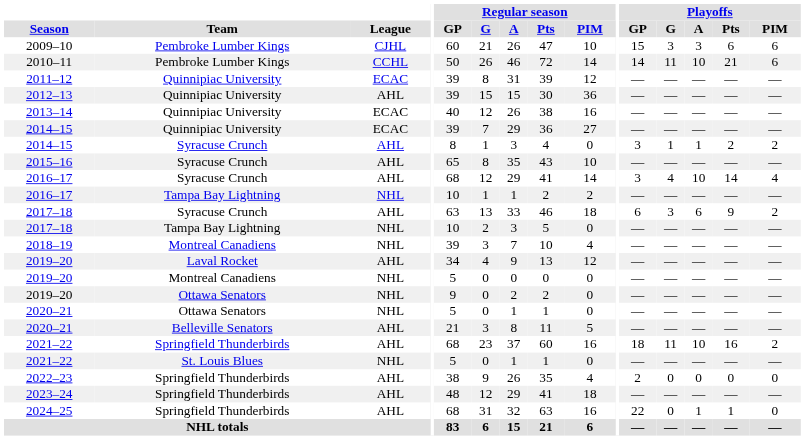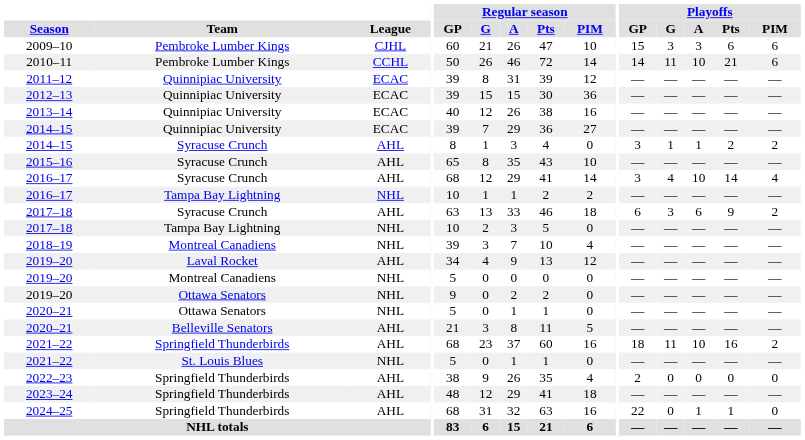 <table border="0" cellpadding="1" cellspacing="0" style="text-align:center; width:60em">
 <tr style="background:#e0e0e0;">
 <th colspan="3" style="background:#fff;"></th>
 <th rowspan="99" style="background:#fff;"></th>
 <th colspan="5"><a href='#'>Regular season</a></th>
 <th rowspan="99" style="background:#fff;"></th>
 <th colspan="5"><a href='#'>Playoffs</a></th>
 </tr>
 <tr style="background:#e0e0e0;">
 <th><a href='#'>Season</a></th>
 <th>Team</th>
 <th>League</th>
 <th>GP</th>
 <th><a href='#'>G</a></th>
 <th><a href='#'>A</a></th>
 <th><a href='#'>Pts</a></th>
 <th><a href='#'>PIM</a></th>
 <th>GP</th>
 <th>G</th>
 <th>A</th>
 <th>Pts</th>
 <th>PIM</th>
 </tr>
 <tr style="text-align:center;">
 <td>2009–10</td>
 <td><a href='#'>Pembroke Lumber Kings</a></td>
 <td><a href='#'>CJHL</a></td>
 <td>60</td>
 <td>21</td>
 <td>26</td>
 <td>47</td>
 <td>10</td>
 <td>15</td>
 <td>3</td>
 <td>3</td>
 <td>6</td>
 <td>6</td>
 </tr>
 <tr style="text-align:center; background:#f0f0f0;">
 <td>2010–11</td>
 <td>Pembroke Lumber Kings</td>
 <td><a href='#'>CCHL</a></td>
 <td>50</td>
 <td>26</td>
 <td>46</td>
 <td>72</td>
 <td>14</td>
 <td>14</td>
 <td>11</td>
 <td>10</td>
 <td>21</td>
 <td>6</td>
 </tr>
 <tr style="text-align:center;">
 <td><a href='#'>2011–12</a></td>
 <td><a href='#'>Quinnipiac University</a></td>
 <td><a href='#'>ECAC</a></td>
 <td>39</td>
 <td>8</td>
 <td>31</td>
 <td>39</td>
 <td>12</td>
 <td>—</td>
 <td>—</td>
 <td>—</td>
 <td>—</td>
 <td>—</td>
 </tr>
 <tr style="text-align:center; background:#f0f0f0;">
 <td><a href='#'>2012–13</a></td>
 <td>Quinnipiac University</td>
-<td>AHL</td>
+<td>ECAC</td>
 <td>39</td>
 <td>15</td>
 <td>15</td>
 <td>30</td>
 <td>36</td>
 <td>—</td>
 <td>—</td>
 <td>—</td>
 <td>—</td>
 <td>—</td>
 </tr>
 <tr style="text-align:center;">
 <td><a href='#'>2013–14</a></td>
 <td>Quinnipiac University</td>
 <td>ECAC</td>
 <td>40</td>
 <td>12</td>
 <td>26</td>
 <td>38</td>
 <td>16</td>
 <td>—</td>
 <td>—</td>
 <td>—</td>
 <td>—</td>
 <td>—</td>
 </tr>
 <tr style="text-align:center; background:#f0f0f0;">
 <td><a href='#'>2014–15</a></td>
 <td>Quinnipiac University</td>
 <td>ECAC</td>
 <td>39</td>
 <td>7</td>
 <td>29</td>
 <td>36</td>
 <td>27</td>
 <td>—</td>
 <td>—</td>
 <td>—</td>
 <td>—</td>
 <td>—</td>
 </tr>
 <tr style="text-align:center;">
 <td><a href='#'>2014–15</a></td>
 <td><a href='#'>Syracuse Crunch</a></td>
 <td><a href='#'>AHL</a></td>
 <td>8</td>
 <td>1</td>
 <td>3</td>
 <td>4</td>
 <td>0</td>
 <td>3</td>
 <td>1</td>
 <td>1</td>
 <td>2</td>
 <td>2</td>
 </tr>
 <tr style="text-align:center; background:#f0f0f0;">
 <td><a href='#'>2015–16</a></td>
 <td>Syracuse Crunch</td>
 <td>AHL</td>
 <td>65</td>
 <td>8</td>
 <td>35</td>
 <td>43</td>
 <td>10</td>
 <td>—</td>
 <td>—</td>
 <td>—</td>
 <td>—</td>
 <td>—</td>
 </tr>
 <tr style="text-align:center;">
 <td><a href='#'>2016–17</a></td>
 <td>Syracuse Crunch</td>
 <td>AHL</td>
 <td>68</td>
 <td>12</td>
 <td>29</td>
 <td>41</td>
 <td>14</td>
 <td>3</td>
 <td>4</td>
 <td>10</td>
 <td>14</td>
 <td>4</td>
 </tr>
 <tr style="text-align:center; background:#f0f0f0;">
 <td><a href='#'>2016–17</a></td>
 <td><a href='#'>Tampa Bay Lightning</a></td>
 <td><a href='#'>NHL</a></td>
 <td>10</td>
 <td>1</td>
 <td>1</td>
 <td>2</td>
 <td>2</td>
 <td>—</td>
 <td>—</td>
 <td>—</td>
 <td>—</td>
 <td>—</td>
 </tr>
 <tr style="text-align:center;">
 <td><a href='#'>2017–18</a></td>
 <td>Syracuse Crunch</td>
 <td>AHL</td>
 <td>63</td>
 <td>13</td>
 <td>33</td>
 <td>46</td>
 <td>18</td>
 <td>6</td>
 <td>3</td>
 <td>6</td>
 <td>9</td>
 <td>2</td>
 </tr>
 <tr style="text-align:center; background:#f0f0f0;">
 <td><a href='#'>2017–18</a></td>
 <td>Tampa Bay Lightning</td>
 <td>NHL</td>
 <td>10</td>
 <td>2</td>
 <td>3</td>
 <td>5</td>
 <td>0</td>
 <td>—</td>
 <td>—</td>
 <td>—</td>
 <td>—</td>
 <td>—</td>
 </tr>
 <tr style="text-align:center;">
 <td><a href='#'>2018–19</a></td>
 <td><a href='#'>Montreal Canadiens</a></td>
 <td>NHL</td>
 <td>39</td>
 <td>3</td>
 <td>7</td>
 <td>10</td>
 <td>4</td>
 <td>—</td>
 <td>—</td>
 <td>—</td>
 <td>—</td>
 <td>—</td>
 </tr>
 <tr style="text-align:center; background:#f0f0f0;">
 <td><a href='#'>2019–20</a></td>
 <td><a href='#'>Laval Rocket</a></td>
 <td>AHL</td>
 <td>34</td>
 <td>4</td>
 <td>9</td>
 <td>13</td>
 <td>12</td>
 <td>—</td>
 <td>—</td>
 <td>—</td>
 <td>—</td>
 <td>—</td>
 </tr>
 <tr style="text-align:center;">
 <td><a href='#'>2019–20</a></td>
 <td>Montreal Canadiens</td>
 <td>NHL</td>
 <td>5</td>
 <td>0</td>
 <td>0</td>
 <td>0</td>
 <td>0</td>
 <td>—</td>
 <td>—</td>
 <td>—</td>
 <td>—</td>
 <td>—</td>
 </tr>
 <tr style="text-align:center; background:#f0f0f0;">
 <td>2019–20</td>
 <td><a href='#'>Ottawa Senators</a></td>
 <td>NHL</td>
 <td>9</td>
 <td>0</td>
 <td>2</td>
 <td>2</td>
 <td>0</td>
 <td>—</td>
 <td>—</td>
 <td>—</td>
 <td>—</td>
 <td>—</td>
 </tr>
 <tr style="text-align:center;">
 <td><a href='#'>2020–21</a></td>
 <td>Ottawa Senators</td>
 <td>NHL</td>
 <td>5</td>
 <td>0</td>
 <td>1</td>
 <td>1</td>
 <td>0</td>
 <td>—</td>
 <td>—</td>
 <td>—</td>
 <td>—</td>
 <td>—</td>
 </tr>
 <tr style="text-align:center; background:#f0f0f0;">
 <td><a href='#'>2020–21</a></td>
 <td><a href='#'>Belleville Senators</a></td>
 <td>AHL</td>
 <td>21</td>
 <td>3</td>
 <td>8</td>
 <td>11</td>
 <td>5</td>
 <td>—</td>
 <td>—</td>
 <td>—</td>
 <td>—</td>
 <td>—</td>
 </tr>
 <tr style="text-align:center;">
 <td><a href='#'>2021–22</a></td>
 <td><a href='#'>Springfield Thunderbirds</a></td>
 <td>AHL</td>
 <td>68</td>
 <td>23</td>
 <td>37</td>
 <td>60</td>
 <td>16</td>
 <td>18</td>
 <td>11</td>
 <td>10</td>
 <td>16</td>
 <td>2</td>
 </tr>
 <tr style="text-align:center; background:#f0f0f0;">
 <td><a href='#'>2021–22</a></td>
 <td><a href='#'>St. Louis Blues</a></td>
 <td>NHL</td>
 <td>5</td>
 <td>0</td>
 <td>1</td>
 <td>1</td>
 <td>0</td>
 <td>—</td>
 <td>—</td>
 <td>—</td>
 <td>—</td>
 <td>—</td>
 </tr>
 <tr style="text-align:center;">
 <td><a href='#'>2022–23</a></td>
 <td>Springfield Thunderbirds</td>
 <td>AHL</td>
 <td>38</td>
 <td>9</td>
 <td>26</td>
 <td>35</td>
 <td>4</td>
 <td>2</td>
 <td>0</td>
 <td>0</td>
 <td>0</td>
 <td>0</td>
 </tr>
 <tr style="text-align:center; background:#f0f0f0;">
 <td><a href='#'>2023–24</a></td>
 <td>Springfield Thunderbirds</td>
 <td>AHL</td>
 <td>48</td>
 <td>12</td>
 <td>29</td>
 <td>41</td>
 <td>18</td>
 <td>—</td>
 <td>—</td>
 <td>—</td>
 <td>—</td>
 <td>—</td>
 </tr>
 <tr style="text-align:center;">
 <td><a href='#'>2024–25</a></td>
 <td>Springfield Thunderbirds</td>
 <td>AHL</td>
 <td>68</td>
 <td>31</td>
 <td>32</td>
 <td>63</td>
 <td>16</td>
 <td>22</td>
 <td>0</td>
 <td>1</td>
 <td>1</td>
 <td>0</td>
 </tr>
 <tr style="background:#e0e0e0;">
 <th colspan="3">NHL totals</th>
 <th>83</th>
 <th>6</th>
 <th>15</th>
 <th>21</th>
 <th>6</th>
 <th>—</th>
 <th>—</th>
 <th>—</th>
 <th>—</th>
 <th>—</th>
 </tr>
 </table>
